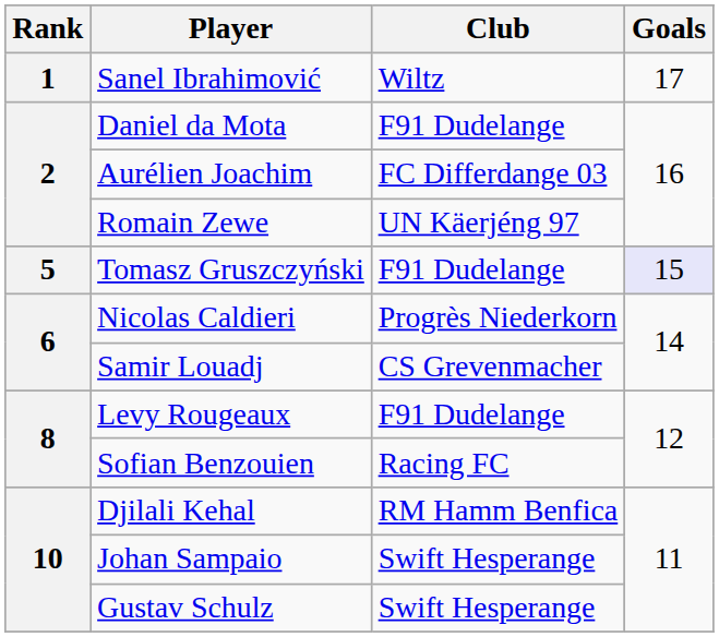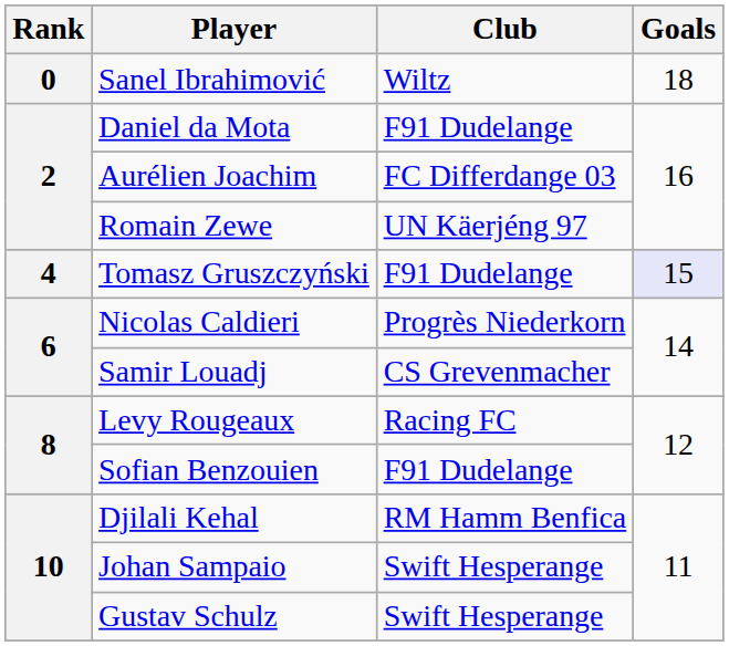 <table class="wikitable" style="text-align:center">
 <tr>
 <th>Rank</th>
 <th>Player</th>
 <th>Club</th>
 <th>Goals</th>
 </tr>
 <tr>
-<th>1</th>
+<th>0</th>
 <td align="left"> <a href='#'>Sanel Ibrahimović</a></td>
 <td align="left"><a href='#'>Wiltz</a></td>
-<td>17</td>
+<td>18</td>
 </tr>
 <tr>
 <th rowspan="3">2</th>
 <td align="left"> <a href='#'>Daniel da Mota</a></td>
 <td align="left"><a href='#'>F91 Dudelange</a></td>
 <td rowspan="3">16</td>
 </tr>
 <tr>
 <td align="left"> <a href='#'>Aurélien Joachim</a></td>
 <td align="left"><a href='#'>FC Differdange 03</a></td>
 </tr>
 <tr>
 <td align="left"> <a href='#'>Romain Zewe</a></td>
 <td align="left"><a href='#'>UN Käerjéng 97</a></td>
 </tr>
 <tr>
-<th>5</th>
+<th>4</th>
 <td align="left"> <a href='#'>Tomasz Gruszczyński</a></td>
 <td align="left"><a href='#'>F91 Dudelange</a></td>
 <td style="background: lavender;">15</td>
 </tr>
 <tr>
 <th rowspan="2">6</th>
 <td align="left"> <a href='#'>Nicolas Caldieri</a></td>
 <td align="left"><a href='#'>Progrès Niederkorn</a></td>
 <td rowspan="2">14</td>
 </tr>
 <tr>
 <td align="left"> <a href='#'>Samir Louadj</a></td>
 <td align="left"><a href='#'>CS Grevenmacher</a></td>
 </tr>
 <tr>
 <th rowspan="2">8</th>
 <td align="left"> <a href='#'>Levy Rougeaux</a></td>
-<td align="left"><a href='#'>F91 Dudelange</a></td>
+<td align="left"><a href='#'>Racing FC</a></td>
 <td rowspan="2">12</td>
 </tr>
 <tr>
 <td align="left"> <a href='#'>Sofian Benzouien</a></td>
-<td align="left"><a href='#'>Racing FC</a></td>
+<td align="left"><a href='#'>F91 Dudelange</a></td>
 </tr>
 <tr>
 <th rowspan="3">10</th>
 <td align="left"> <a href='#'>Djilali Kehal</a></td>
 <td align="left"><a href='#'>RM Hamm Benfica</a></td>
 <td rowspan="3">11</td>
 </tr>
 <tr>
 <td align="left"> <a href='#'>Johan Sampaio</a></td>
 <td align="left"><a href='#'>Swift Hesperange</a></td>
 </tr>
 <tr>
 <td align="left"> <a href='#'>Gustav Schulz</a></td>
 <td align="left"><a href='#'>Swift Hesperange</a></td>
 </tr>
 </table>
